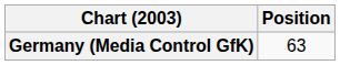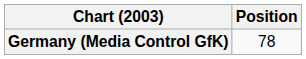 <table class="wikitable plainrowheaders" style="text-align:center">
 <tr>
 <th>Chart (2003)</th>
 <th>Position</th>
 </tr>
 <tr>
 <th scope="row">Germany (Media Control GfK)</th>
-<td style="text-align:center;">63</td>
+<td style="text-align:center;">78</td>
 </tr>
 </table>
